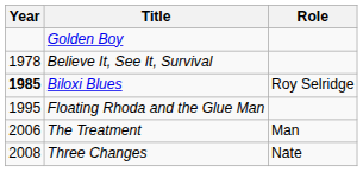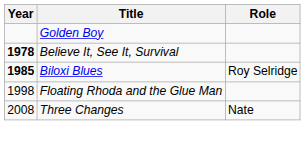 <table class="wikitable plainrowheaders sortable">
 <tr>
 <th>Year</th>
 <th>Title</th>
 <th>Role</th>
 </tr>
 <tr>
 <td></td>
 <td><em><a href='#'>Golden Boy</a></em></td>
 <td></td>
 </tr>
 <tr>
-<td>1978</td>
+<td><strong>1978</strong></td>
 <td><em>Believe It, See It, Survival</em></td>
 <td></td>
 </tr>
 <tr>
 <td><strong>1985</strong></td>
 <td><em><a href='#'>Biloxi Blues</a></em></td>
 <td>Roy Selridge</td>
 </tr>
 <tr>
-<td>1995</td>
+<td>1998</td>
 <td><em>Floating Rhoda and the Glue Man</em></td>
 <td></td>
-</tr>
-<tr>
-<td>2006</td>
-<td data-sort-value="Treatment, The"><em>The Treatment</em></td>
-<td>Man</td>
 </tr>
 <tr>
 <td>2008</td>
 <td><em>Three Changes</em></td>
 <td>Nate</td>
 </tr>
 </table>
